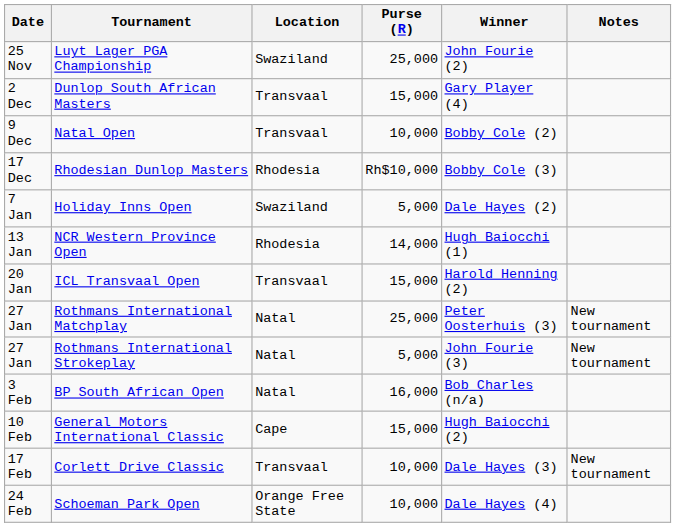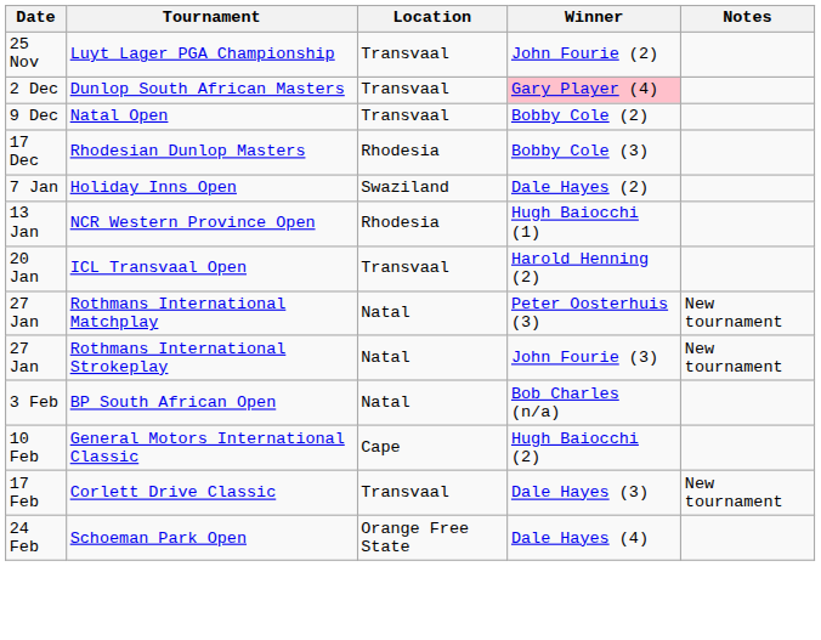 <table class="wikitable" style="font-size:95%">
 <tr>
 <th>Date</th>
 <th>Tournament</th>
 <th>Location</th>
-<th>Purse<br>(<a href='#'>R</a>)</th>
 <th>Winner</th>
 <th>Notes</th>
 </tr>
 <tr>
 <td>25 Nov</td>
 <td><a href='#'>Luyt Lager PGA Championship</a></td>
-<td>Swaziland</td>
-<td align=right>25,000</td>
+<td>Transvaal</td>
 <td> <a href='#'>John Fourie</a> (2)</td>
 <td></td>
 </tr>
 <tr>
 <td>2 Dec</td>
 <td><a href='#'>Dunlop South African Masters</a></td>
 <td>Transvaal</td>
-<td align=right>15,000</td>
-<td> <a href='#'>Gary Player</a> (4)</td>
+<td style="background: pink;"> <a href='#'>Gary Player</a> (4)</td>
 <td></td>
 </tr>
 <tr>
 <td>9 Dec</td>
 <td><a href='#'>Natal Open</a></td>
 <td>Transvaal</td>
-<td align=right>10,000</td>
 <td> <a href='#'>Bobby Cole</a> (2)</td>
 <td></td>
 </tr>
 <tr>
 <td>17 Dec</td>
 <td><a href='#'>Rhodesian Dunlop Masters</a></td>
 <td>Rhodesia</td>
-<td align=right>Rh$10,000</td>
 <td> <a href='#'>Bobby Cole</a> (3)</td>
 <td></td>
 </tr>
 <tr>
 <td>7 Jan</td>
 <td><a href='#'>Holiday Inns Open</a></td>
 <td>Swaziland</td>
-<td align=right>5,000</td>
 <td> <a href='#'>Dale Hayes</a> (2)</td>
 <td></td>
 </tr>
 <tr>
 <td>13 Jan</td>
 <td><a href='#'>NCR Western Province Open</a></td>
 <td>Rhodesia</td>
-<td align=right>14,000</td>
 <td> <a href='#'>Hugh Baiocchi</a> (1)</td>
 <td></td>
 </tr>
 <tr>
 <td>20 Jan</td>
 <td><a href='#'>ICL Transvaal Open</a></td>
 <td>Transvaal</td>
-<td align=right>15,000</td>
 <td> <a href='#'>Harold Henning</a> (2)</td>
 <td></td>
 </tr>
 <tr>
 <td>27 Jan</td>
 <td><a href='#'>Rothmans International Matchplay</a></td>
 <td>Natal</td>
-<td align=right>25,000</td>
 <td> <a href='#'>Peter Oosterhuis</a> (3)</td>
 <td>New tournament</td>
 </tr>
 <tr>
 <td>27 Jan</td>
 <td><a href='#'>Rothmans International Strokeplay</a></td>
 <td>Natal</td>
-<td align=right>5,000</td>
 <td> <a href='#'>John Fourie</a> (3)</td>
 <td>New tournament</td>
 </tr>
 <tr>
 <td>3 Feb</td>
 <td><a href='#'>BP South African Open</a></td>
 <td>Natal</td>
-<td align=right>16,000</td>
 <td> <a href='#'>Bob Charles</a> (n/a)</td>
 <td></td>
 </tr>
 <tr>
 <td>10 Feb</td>
 <td><a href='#'>General Motors International Classic</a></td>
 <td>Cape</td>
-<td align=right>15,000</td>
 <td> <a href='#'>Hugh Baiocchi</a> (2)</td>
 <td></td>
 </tr>
 <tr>
 <td>17 Feb</td>
 <td><a href='#'>Corlett Drive Classic</a></td>
 <td>Transvaal</td>
-<td align=right>10,000</td>
 <td> <a href='#'>Dale Hayes</a> (3)</td>
 <td>New tournament</td>
 </tr>
 <tr>
 <td>24 Feb</td>
 <td><a href='#'>Schoeman Park Open</a></td>
 <td>Orange Free State</td>
-<td align=right>10,000</td>
 <td> <a href='#'>Dale Hayes</a> (4)</td>
 <td></td>
 </tr>
 </table>
